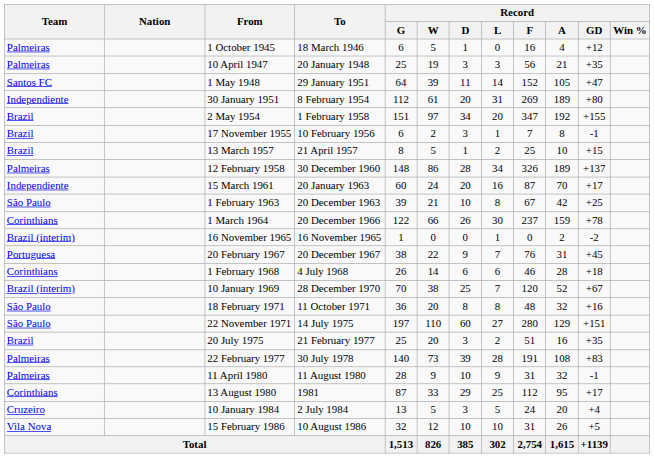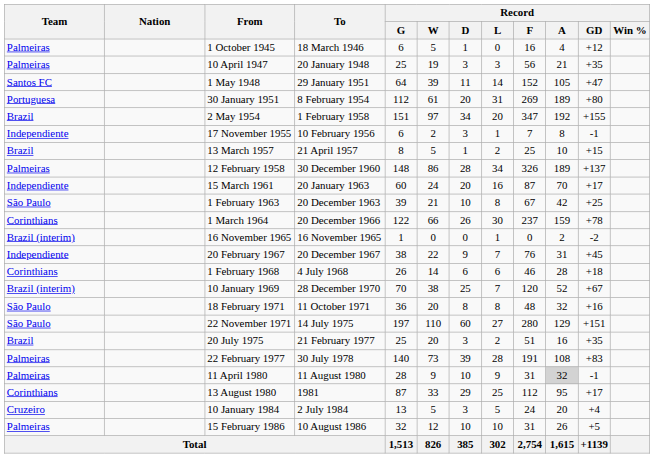 <table class="wikitable" style="text-align: center">
 <tr>
 <th rowspan=2 width=140>Team</th>
 <th rowspan=2 width=140>Nation</th>
 <th rowspan=2 width=125>From</th>
 <th rowspan=2 width=125>To</th>
 <th colspan=8>Record</th>
 </tr>
 <tr>
 <th width=40>G</th>
 <th width=40>W</th>
 <th width=40>D</th>
 <th width=40>L</th>
 <th width=40>F</th>
 <th width=40>A</th>
 <th width=40>GD</th>
 <th width=50>Win %</th>
 </tr>
 <tr>
 <td align="left"><a href='#'>Palmeiras</a></td>
 <td align="left"></td>
 <td align=left>1 October 1945</td>
 <td align=left>18 March 1946</td>
 <td>6</td>
 <td>5</td>
 <td>1</td>
 <td>0</td>
 <td>16</td>
 <td>4</td>
 <td>+12</td>
 <td></td>
 </tr>
 <tr>
 <td align="left"><a href='#'>Palmeiras</a></td>
 <td align="left"></td>
 <td align=left>10 April 1947</td>
 <td align=left>20 January 1948</td>
 <td>25</td>
 <td>19</td>
 <td>3</td>
 <td>3</td>
 <td>56</td>
 <td>21</td>
 <td>+35</td>
 <td></td>
 </tr>
 <tr>
 <td align="left"><a href='#'>Santos FC</a></td>
 <td align="left"></td>
 <td align=left>1 May 1948</td>
 <td align=left>29 January 1951</td>
 <td>64</td>
 <td>39</td>
 <td>11</td>
 <td>14</td>
 <td>152</td>
 <td>105</td>
 <td>+47</td>
 <td></td>
 </tr>
 <tr>
-<td align="left"><a href='#'>Independiente</a></td>
+<td align="left"><a href='#'>Portuguesa</a></td>
 <td align="left"></td>
 <td align=left>30 January 1951</td>
 <td align=left>8 February 1954</td>
 <td>112</td>
 <td>61</td>
 <td>20</td>
 <td>31</td>
 <td>269</td>
 <td>189</td>
 <td>+80</td>
 <td></td>
 </tr>
 <tr>
 <td align="left"><a href='#'>Brazil</a></td>
 <td align="left"></td>
 <td align=left>2 May 1954</td>
 <td align=left>1 February 1958</td>
 <td>151</td>
 <td>97</td>
 <td>34</td>
 <td>20</td>
 <td>347</td>
 <td>192</td>
 <td>+155</td>
 <td></td>
 </tr>
 <tr>
-<td align="left"><a href='#'>Brazil</a></td>
+<td align="left"><a href='#'>Independiente</a></td>
 <td align="left"></td>
 <td align=left>17 November 1955</td>
 <td align=left>10 February 1956</td>
 <td>6</td>
 <td>2</td>
 <td>3</td>
 <td>1</td>
 <td>7</td>
 <td>8</td>
 <td>-1</td>
 <td></td>
 </tr>
 <tr>
 <td align="left"><a href='#'>Brazil</a></td>
 <td align="left"></td>
 <td align=left>13 March 1957</td>
 <td align=left>21 April 1957</td>
 <td>8</td>
 <td>5</td>
 <td>1</td>
 <td>2</td>
 <td>25</td>
 <td>10</td>
 <td>+15</td>
 <td></td>
 </tr>
 <tr>
 <td align="left"><a href='#'>Palmeiras</a></td>
 <td align="left"></td>
 <td align=left>12 February 1958</td>
 <td align=left>30 December 1960</td>
 <td>148</td>
 <td>86</td>
 <td>28</td>
 <td>34</td>
 <td>326</td>
 <td>189</td>
 <td>+137</td>
 <td></td>
 </tr>
 <tr>
 <td align="left"><a href='#'>Independiente</a></td>
 <td align="left"></td>
 <td align=left>15 March 1961</td>
 <td align=left>20 January 1963</td>
 <td>60</td>
 <td>24</td>
 <td>20</td>
 <td>16</td>
 <td>87</td>
 <td>70</td>
 <td>+17</td>
 <td></td>
 </tr>
 <tr>
 <td align="left"><a href='#'>São Paulo</a></td>
 <td align="left"></td>
 <td align=left>1 February 1963</td>
 <td align=left>20 December 1963</td>
 <td>39</td>
 <td>21</td>
 <td>10</td>
 <td>8</td>
 <td>67</td>
 <td>42</td>
 <td>+25</td>
 <td></td>
 </tr>
 <tr>
 <td align="left"><a href='#'>Corinthians</a></td>
 <td align="left"></td>
 <td align=left>1 March 1964</td>
 <td align=left>20 December 1966</td>
 <td>122</td>
 <td>66</td>
 <td>26</td>
 <td>30</td>
 <td>237</td>
 <td>159</td>
 <td>+78</td>
 <td></td>
 </tr>
 <tr>
 <td align="left"><a href='#'>Brazil (interim)</a></td>
 <td align="left"></td>
 <td align=left>16 November 1965</td>
 <td align=left>16 November 1965</td>
 <td>1</td>
 <td>0</td>
 <td>0</td>
 <td>1</td>
 <td>0</td>
 <td>2</td>
 <td>-2</td>
 <td></td>
 </tr>
 <tr>
-<td align="left"><a href='#'>Portuguesa</a></td>
+<td align="left"><a href='#'>Independiente</a></td>
 <td align="left"></td>
 <td align=left>20 February 1967</td>
 <td align=left>20 December 1967</td>
 <td>38</td>
 <td>22</td>
 <td>9</td>
 <td>7</td>
 <td>76</td>
 <td>31</td>
 <td>+45</td>
 <td></td>
 </tr>
 <tr>
 <td align="left"><a href='#'>Corinthians</a></td>
 <td align="left"></td>
 <td align=left>1 February 1968</td>
 <td align=left>4 July 1968</td>
 <td>26</td>
 <td>14</td>
 <td>6</td>
 <td>6</td>
 <td>46</td>
 <td>28</td>
 <td>+18</td>
 <td></td>
 </tr>
 <tr>
 <td align="left"><a href='#'>Brazil (interim)</a></td>
 <td align="left"></td>
 <td align=left>10 January 1969</td>
 <td align=left>28 December 1970</td>
 <td>70</td>
 <td>38</td>
 <td>25</td>
 <td>7</td>
 <td>120</td>
 <td>52</td>
 <td>+67</td>
 <td></td>
 </tr>
 <tr>
 <td align="left"><a href='#'>São Paulo</a></td>
 <td align="left"></td>
 <td align=left>18 February 1971</td>
 <td align=left>11 October 1971</td>
 <td>36</td>
 <td>20</td>
 <td>8</td>
 <td>8</td>
 <td>48</td>
 <td>32</td>
 <td>+16</td>
 <td></td>
 </tr>
 <tr>
 <td align="left"><a href='#'>São Paulo</a></td>
 <td align="left"></td>
 <td align=left>22 November 1971</td>
 <td align=left>14 July 1975</td>
 <td>197</td>
 <td>110</td>
 <td>60</td>
 <td>27</td>
 <td>280</td>
 <td>129</td>
 <td>+151</td>
 <td></td>
 </tr>
 <tr>
 <td align="left"><a href='#'>Brazil</a></td>
 <td align="left"></td>
 <td align=left>20 July 1975</td>
 <td align=left>21 February 1977</td>
 <td>25</td>
 <td>20</td>
 <td>3</td>
 <td>2</td>
 <td>51</td>
 <td>16</td>
 <td>+35</td>
 <td></td>
 </tr>
 <tr>
 <td align="left"><a href='#'>Palmeiras</a></td>
 <td align="left"></td>
 <td align=left>22 February 1977</td>
 <td align=left>30 July 1978</td>
 <td>140</td>
 <td>73</td>
 <td>39</td>
 <td>28</td>
 <td>191</td>
 <td>108</td>
 <td>+83</td>
 <td></td>
 </tr>
 <tr>
 <td align="left"><a href='#'>Palmeiras</a></td>
 <td align="left"></td>
 <td align=left>11 April 1980</td>
 <td align=left>11 August 1980</td>
 <td>28</td>
 <td>9</td>
 <td>10</td>
 <td>9</td>
 <td>31</td>
-<td>32</td>
+<td style="background: lightgrey;">32</td>
 <td>-1</td>
 <td></td>
 </tr>
 <tr>
 <td align="left"><a href='#'>Corinthians</a></td>
 <td align="left"></td>
 <td align=left>13 August 1980</td>
 <td align=left>1981</td>
 <td>87</td>
 <td>33</td>
 <td>29</td>
 <td>25</td>
 <td>112</td>
 <td>95</td>
 <td>+17</td>
 <td></td>
 </tr>
 <tr>
 <td align="left"><a href='#'>Cruzeiro</a></td>
 <td align="left"></td>
 <td align=left>10 January 1984</td>
 <td align=left>2 July 1984</td>
 <td>13</td>
 <td>5</td>
 <td>3</td>
 <td>5</td>
 <td>24</td>
 <td>20</td>
 <td>+4</td>
 <td></td>
 </tr>
 <tr>
-<td align="left"><a href='#'>Vila Nova</a></td>
+<td align="left"><a href='#'>Palmeiras</a></td>
 <td align="left"></td>
 <td align=left>15 February 1986</td>
 <td align=left>10 August 1986</td>
 <td>32</td>
 <td>12</td>
 <td>10</td>
 <td>10</td>
 <td>31</td>
 <td>26</td>
 <td>+5</td>
 <td></td>
 </tr>
 <tr>
 <th align="center" colspan="4">Total</th>
 <th>1,513</th>
 <th>826</th>
 <th>385</th>
 <th>302</th>
 <th>2,754</th>
 <th>1,615</th>
 <th>+1139</th>
 <th></th>
 </tr>
 </table>
